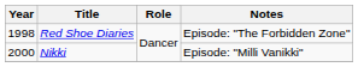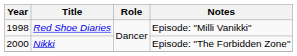 <table class="wikitable">
 <tr>
 <th>Year</th>
 <th>Title</th>
 <th>Role</th>
 <th>Notes</th>
 </tr>
 <tr>
 <td>1998</td>
 <td><em><a href='#'>Red Shoe Diaries</a></em></td>
 <td rowspan=2>Dancer</td>
-<td>Episode: "The Forbidden Zone"</td>
+<td>Episode: "Milli Vanikki"</td>
 </tr>
 <tr>
 <td>2000</td>
 <td><em><a href='#'>Nikki</a></em></td>
-<td>Episode: "Milli Vanikki"</td>
+<td>Episode: "The Forbidden Zone"</td>
 </tr>
 <tr>
 </tr>
 </table>
